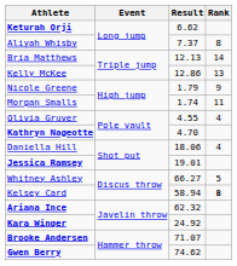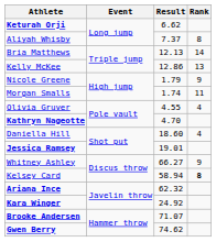 <table class=wikitable style=font-size:90%;text-align:center>
 <tr>
 <th>Athlete</th>
 <th>Event</th>
 <th>Result</th>
 <th>Rank</th>
 </tr>
 <tr>
 <td align=left><strong><a href='#'>Keturah Orji</a></strong></td>
 <td align=left rowspan=2><a href='#'>Long jump</a></td>
 <td>6.62</td>
 <td></td>
 </tr>
 <tr>
 <td align=left><a href='#'>Aliyah Whisby</a></td>
 <td>7.37</td>
 <td>8</td>
 </tr>
 <tr>
 <td align=left><a href='#'>Bria Matthews</a></td>
 <td align=left rowspan=2><a href='#'>Triple jump</a></td>
 <td>12.13</td>
 <td>14</td>
 </tr>
 <tr>
 <td align=left><a href='#'>Kelly McKee</a></td>
 <td>12.86</td>
 <td>13</td>
 </tr>
 <tr>
 <td align=left><a href='#'>Nicole Greene</a></td>
 <td align=left rowspan=2><a href='#'>High jump</a></td>
 <td>1.79</td>
 <td>9</td>
 </tr>
 <tr>
 <td align=left><a href='#'>Morgan Smalls</a></td>
 <td>1.74</td>
 <td>11</td>
 </tr>
 <tr>
 <td align=left><a href='#'>Olivia Gruver</a></td>
 <td align=left rowspan=2><a href='#'>Pole vault</a></td>
 <td>4.55</td>
 <td>4</td>
 </tr>
 <tr>
 <td align=left><strong><a href='#'>Kathryn Nageotte</a></strong></td>
 <td>4.70</td>
 <td></td>
 </tr>
 <tr>
 <td align=left><a href='#'>Daniella Hill</a></td>
 <td align=left rowspan=2><a href='#'>Shot put</a></td>
-<td>18.06</td>
+<td>18.60</td>
 <td>4</td>
 </tr>
 <tr>
 <td align=left><strong><a href='#'>Jessica Ramsey</a></strong></td>
 <td>19.01</td>
 <td></td>
 </tr>
 <tr>
 <td align=left><a href='#'>Whitney Ashley</a></td>
 <td align=left rowspan=2><a href='#'>Discus throw</a></td>
 <td>66.27</td>
-<td>5</td>
+<td>9</td>
 </tr>
 <tr>
 <td align=left><a href='#'>Kelsey Card</a></td>
 <td>58.94</td>
 <td><strong>8</strong></td>
 </tr>
 <tr>
 <td align=left><strong><a href='#'>Ariana Ince</a></strong></td>
 <td align=left rowspan=2><a href='#'>Javelin throw</a></td>
 <td>62.32</td>
 <td></td>
 </tr>
 <tr>
 <td align=left><strong><a href='#'>Kara Winger</a></strong></td>
 <td>24.92</td>
 <td></td>
 </tr>
 <tr>
 <td align=left><strong><a href='#'>Brooke Andersen</a></strong></td>
 <td align=left rowspan=2><a href='#'>Hammer throw</a></td>
 <td>71.07</td>
 <td></td>
 </tr>
 <tr>
 <td align=left><strong><a href='#'>Gwen Berry</a></strong></td>
 <td>74.62</td>
 <td></td>
 </tr>
 </table>
